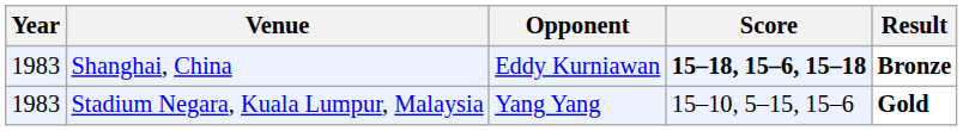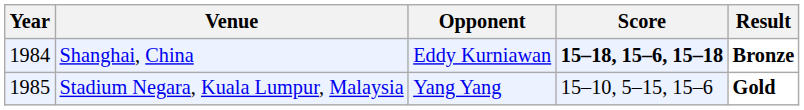 <table class="sortable wikitable" style="font-size: 90%;">
 <tr>
 <th>Year</th>
 <th>Venue</th>
 <th>Opponent</th>
 <th>Score</th>
 <th>Result</th>
 </tr>
 <tr style="background:#ECF2FF">
-<td align="center">1983</td>
+<td align="center">1984</td>
 <td align="left"><a href='#'>Shanghai</a>, <a href='#'>China</a></td>
 <td align="left"> <a href='#'>Eddy Kurniawan</a></td>
 <td align="left"><strong>15–18, 15–6, 15–18</strong></td>
 <td style="text-align:left; background:white"> <strong>Bronze</strong></td>
 </tr>
 <tr style="background:#ECF2FF">
-<td align="center">1983</td>
+<td align="center">1985</td>
 <td align="left"><a href='#'>Stadium Negara</a>, <a href='#'>Kuala Lumpur</a>, <a href='#'>Malaysia</a></td>
 <td align="left"> <a href='#'>Yang Yang</a></td>
 <td align="left">15–10, 5–15, 15–6</td>
 <td style="text-align:left; background:white"> <strong>Gold</strong></td>
 </tr>
 </table>
